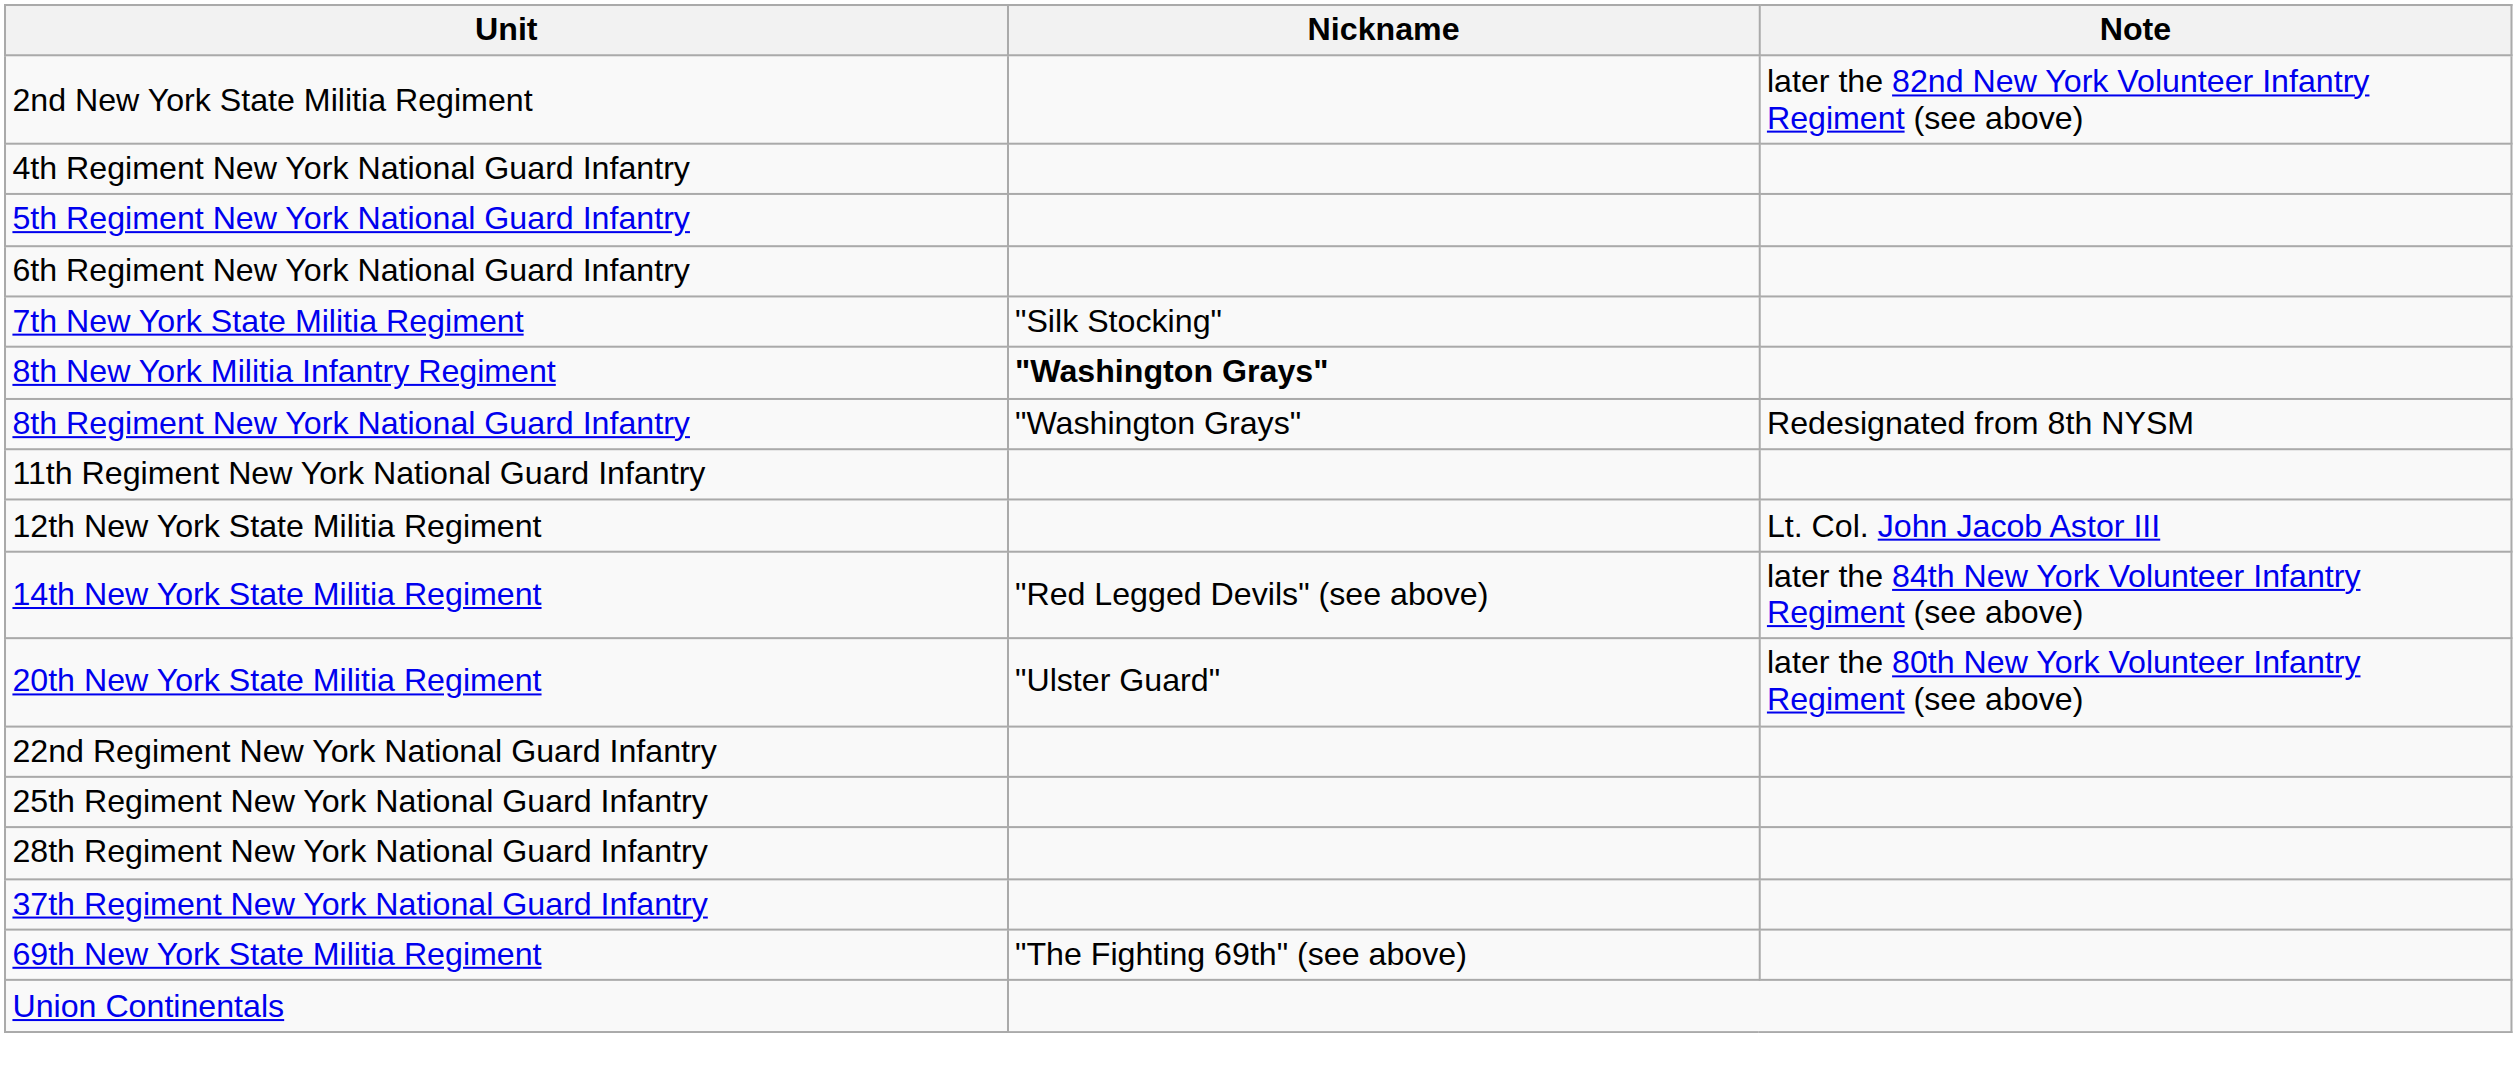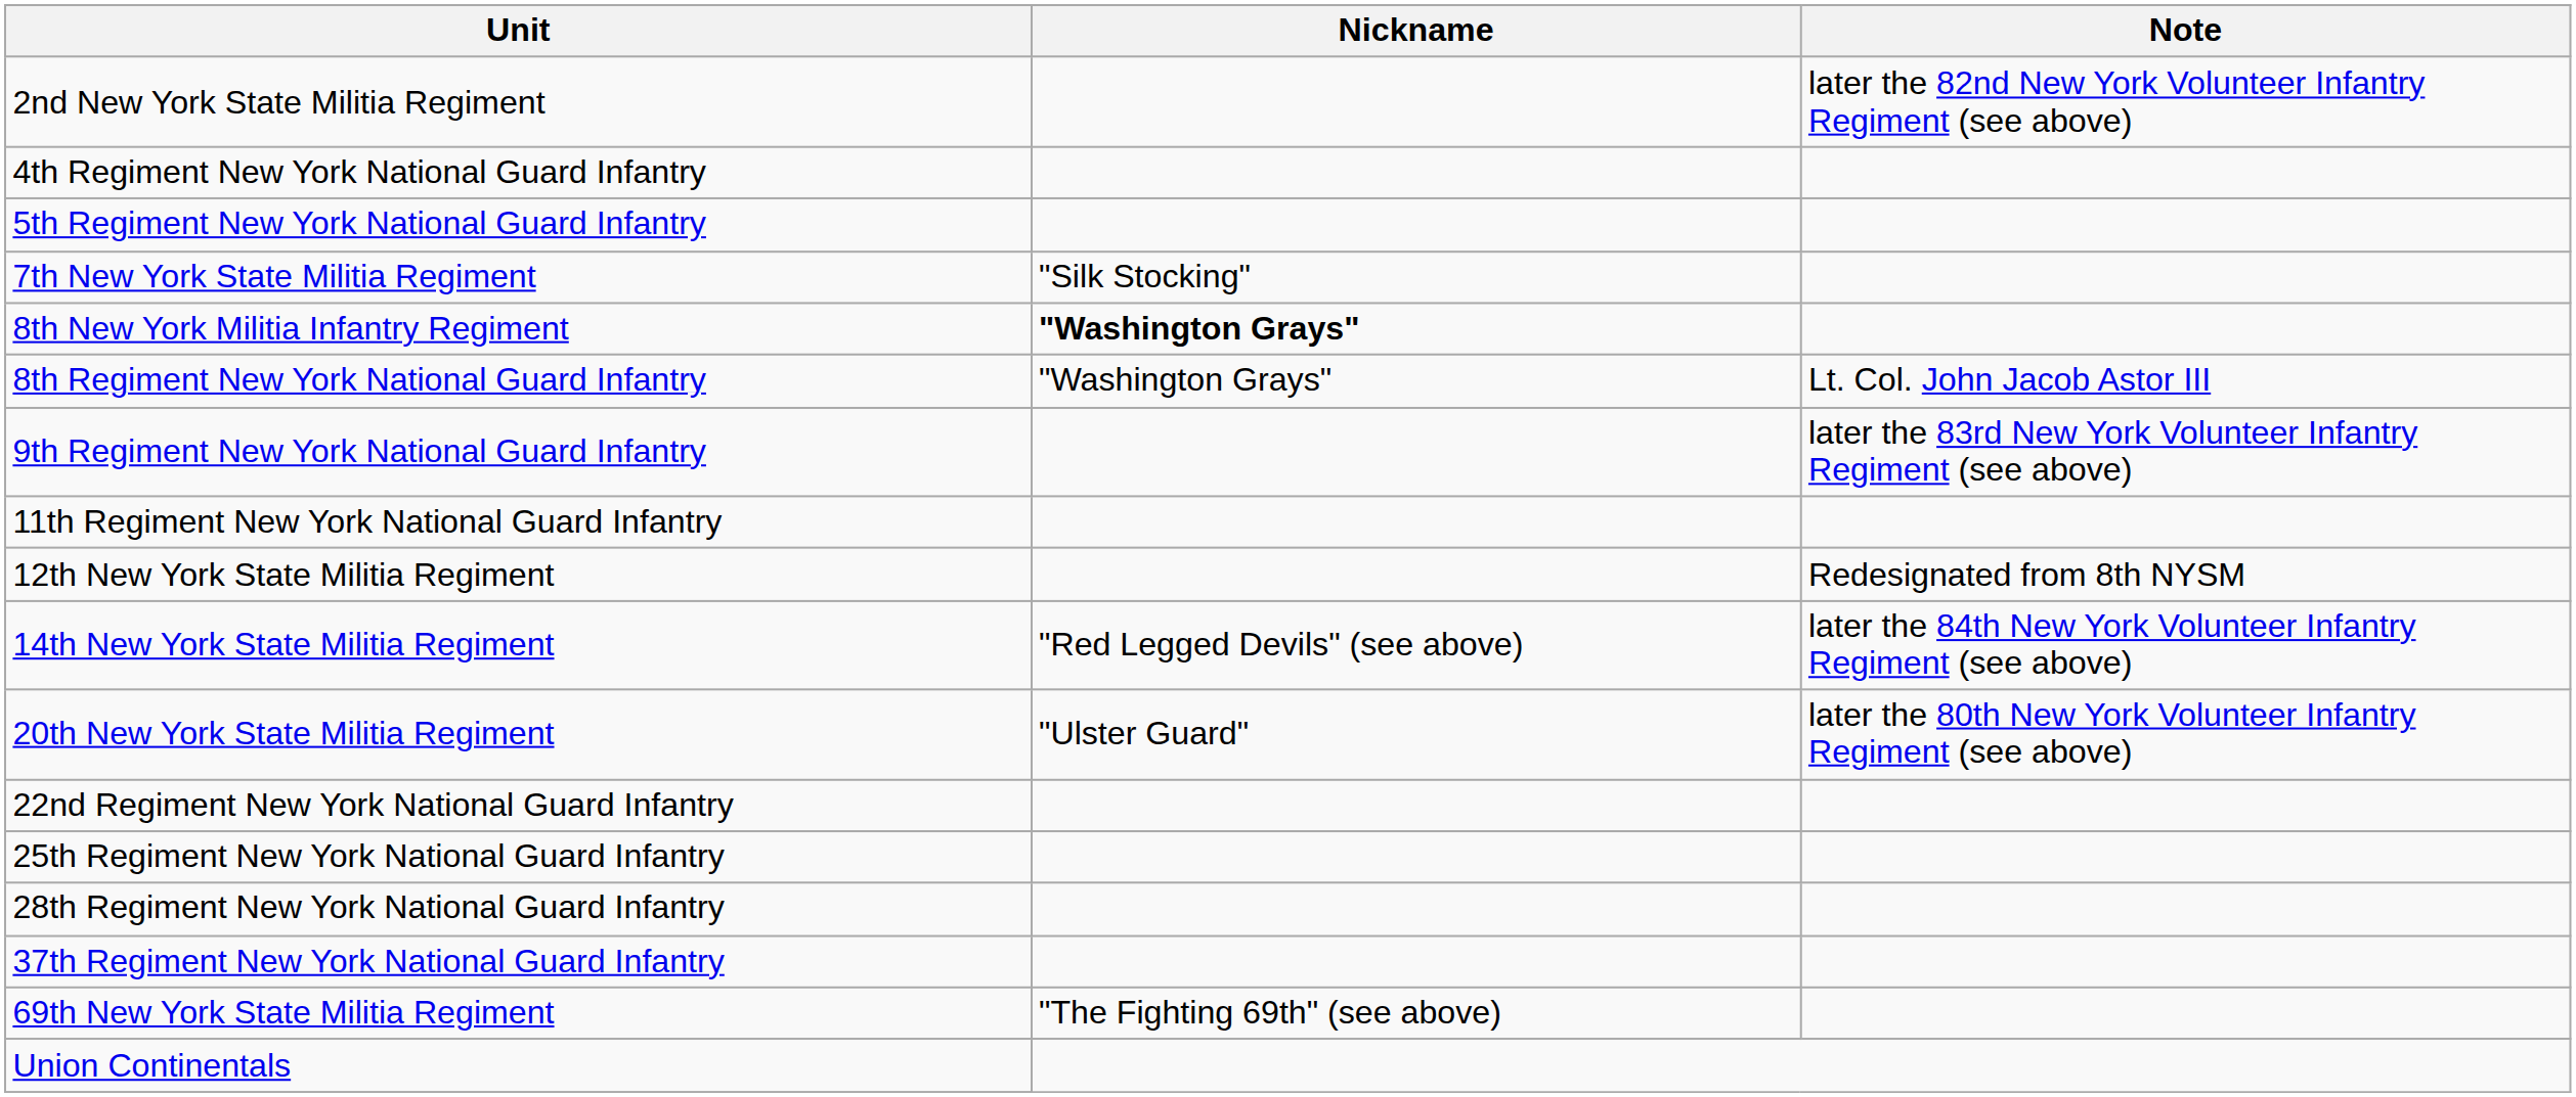 <table class="wikitable sortable">
 <tr>
 <th width="40%">Unit</th>
 <th width="30%">Nickname</th>
 <th width="30%">Note</th>
 </tr>
 <tr>
 <td>2nd New York State Militia Regiment</td>
 <td></td>
 <td>later the <a href='#'>82nd New York Volunteer Infantry Regiment</a> (see above)</td>
 </tr>
 <tr>
 <td>4th Regiment New York National Guard Infantry</td>
 <td></td>
 <td></td>
 </tr>
 <tr>
 <td><a href='#'>5th Regiment New York National Guard Infantry</a></td>
 <td></td>
 <td></td>
 </tr>
 <tr>
-<td>6th Regiment New York National Guard Infantry</td>
-<td></td>
-<td></td>
-</tr>
-<tr>
 <td><a href='#'>7th New York State Militia Regiment</a></td>
 <td>"Silk Stocking"</td>
 <td></td>
 </tr>
 <tr>
 <td><a href='#'>8th New York Militia Infantry Regiment</a></td>
 <td><strong>"Washington Grays"</strong></td>
 <td></td>
 </tr>
 <tr>
 <td><a href='#'>8th Regiment New York National Guard Infantry</a></td>
 <td>"Washington Grays"</td>
-<td>Redesignated from 8th NYSM</td>
+<td>Lt. Col. <a href='#'>John Jacob Astor III</a></td>
+</tr>
+<tr>
+<td><a href='#'>9th Regiment New York National Guard Infantry</a></td>
+<td></td>
+<td>later the <a href='#'>83rd New York Volunteer Infantry Regiment</a> (see above)</td>
 </tr>
 <tr>
 <td>11th Regiment New York National Guard Infantry</td>
 <td></td>
 <td></td>
 </tr>
 <tr>
 <td>12th New York State Militia Regiment</td>
 <td></td>
-<td>Lt. Col. <a href='#'>John Jacob Astor III</a></td>
+<td>Redesignated from 8th NYSM</td>
 </tr>
 <tr>
 <td><a href='#'>14th New York State Militia Regiment</a></td>
 <td>"Red Legged Devils" (see above)</td>
 <td>later the <a href='#'>84th New York Volunteer Infantry Regiment</a> (see above)</td>
 </tr>
 <tr>
 <td><a href='#'>20th New York State Militia Regiment</a></td>
 <td>"Ulster Guard"</td>
 <td>later the <a href='#'>80th New York Volunteer Infantry Regiment</a> (see above)</td>
 </tr>
 <tr>
 <td>22nd Regiment New York National Guard Infantry</td>
 <td></td>
 <td></td>
 </tr>
 <tr>
 <td>25th Regiment New York National Guard Infantry</td>
 <td></td>
 <td></td>
 </tr>
 <tr>
 <td>28th Regiment New York National Guard Infantry</td>
 <td></td>
 <td></td>
 </tr>
 <tr>
 <td><a href='#'>37th Regiment New York National Guard Infantry</a></td>
 <td></td>
 <td></td>
 </tr>
 <tr>
 <td><a href='#'>69th New York State Militia Regiment</a></td>
 <td>"The Fighting 69th" (see above)</td>
 <td></td>
 </tr>
 <tr>
 <td><a href='#'>Union Continentals</a></td>
 </tr>
 <tr>
 </tr>
 </table>
